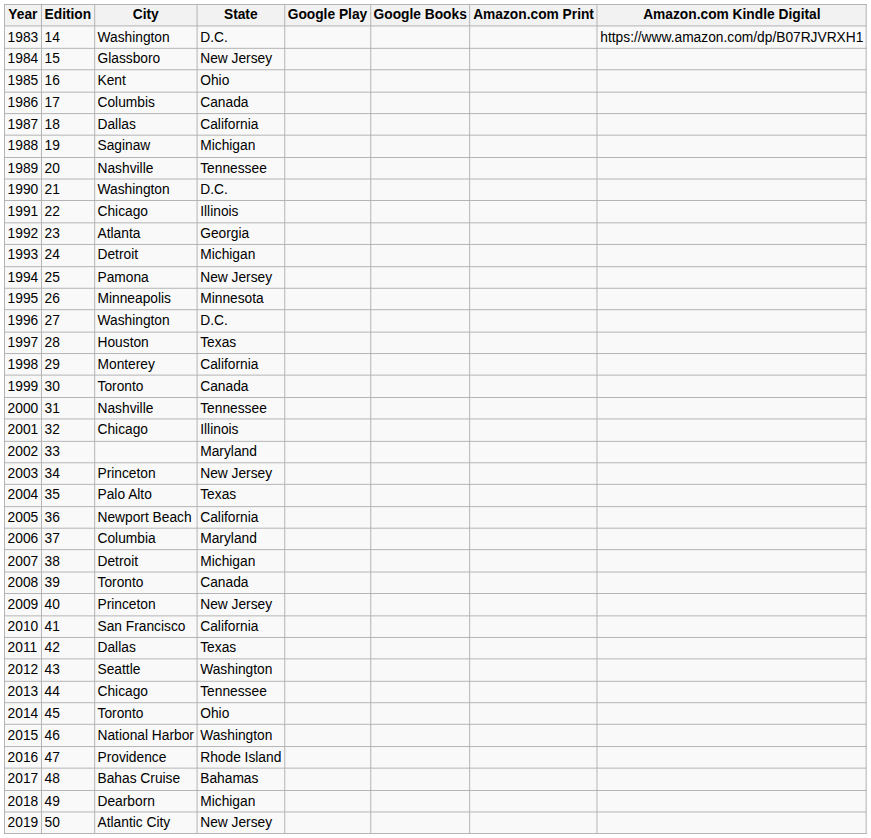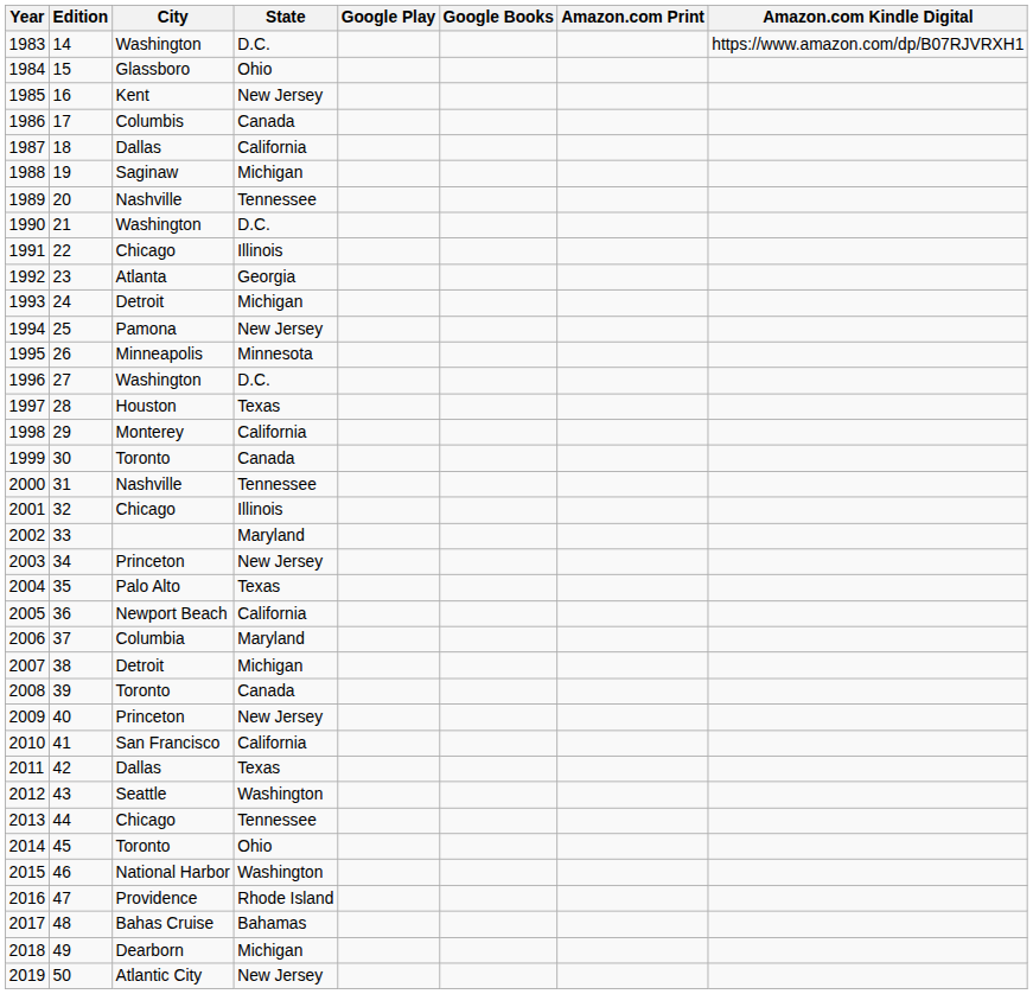 <table class="wikitable">
 <tr>
 <th>Year</th>
 <th>Edition</th>
 <th>City</th>
 <th>State</th>
 <th>Google Play</th>
 <th>Google Books</th>
 <th>Amazon.com Print</th>
 <th>Amazon.com Kindle Digital</th>
 </tr>
 <tr>
 <td>1983</td>
 <td>14</td>
 <td>Washington</td>
 <td>D.C.</td>
 <td></td>
 <td></td>
 <td></td>
 <td>https://www.amazon.com/dp/B07RJVRXH1</td>
 </tr>
 <tr>
 <td>1984</td>
 <td>15</td>
 <td>Glassboro</td>
-<td>New Jersey</td>
+<td>Ohio</td>
 <td></td>
 <td></td>
 <td></td>
 <td></td>
 </tr>
 <tr>
 <td>1985</td>
 <td>16</td>
 <td>Kent</td>
-<td>Ohio</td>
+<td>New Jersey</td>
 <td></td>
 <td></td>
 <td></td>
 <td></td>
 </tr>
 <tr>
 <td>1986</td>
 <td>17</td>
 <td>Columbis</td>
 <td>Canada</td>
 <td></td>
 <td></td>
 <td></td>
 <td></td>
 </tr>
 <tr>
 <td>1987</td>
 <td>18</td>
 <td>Dallas</td>
 <td>California</td>
 <td></td>
 <td></td>
 <td></td>
 <td></td>
 </tr>
 <tr>
 <td>1988</td>
 <td>19</td>
 <td>Saginaw</td>
 <td>Michigan</td>
 <td></td>
 <td></td>
 <td></td>
 <td></td>
 </tr>
 <tr>
 <td>1989</td>
 <td>20</td>
 <td>Nashville</td>
 <td>Tennessee</td>
 <td></td>
 <td></td>
 <td></td>
 <td></td>
 </tr>
 <tr>
 <td>1990</td>
 <td>21</td>
 <td>Washington</td>
 <td>D.C.</td>
 <td></td>
 <td></td>
 <td></td>
 <td></td>
 </tr>
 <tr>
 <td>1991</td>
 <td>22</td>
 <td>Chicago</td>
 <td>Illinois</td>
 <td></td>
 <td></td>
 <td></td>
 <td></td>
 </tr>
 <tr>
 <td>1992</td>
 <td>23</td>
 <td>Atlanta</td>
 <td>Georgia</td>
 <td></td>
 <td></td>
 <td></td>
 <td></td>
 </tr>
 <tr>
 <td>1993</td>
 <td>24</td>
 <td>Detroit</td>
 <td>Michigan</td>
 <td></td>
 <td></td>
 <td></td>
 <td></td>
 </tr>
 <tr>
 <td>1994</td>
 <td>25</td>
 <td>Pamona</td>
 <td>New Jersey</td>
 <td></td>
 <td></td>
 <td></td>
 <td></td>
 </tr>
 <tr>
 <td>1995</td>
 <td>26</td>
 <td>Minneapolis</td>
 <td>Minnesota</td>
 <td></td>
 <td></td>
 <td></td>
 <td></td>
 </tr>
 <tr>
 <td>1996</td>
 <td>27</td>
 <td>Washington</td>
 <td>D.C.</td>
 <td></td>
 <td></td>
 <td></td>
 <td></td>
 </tr>
 <tr>
 <td>1997</td>
 <td>28</td>
 <td>Houston</td>
 <td>Texas</td>
 <td></td>
 <td></td>
 <td></td>
 <td></td>
 </tr>
 <tr>
 <td>1998</td>
 <td>29</td>
 <td>Monterey</td>
 <td>California</td>
 <td></td>
 <td></td>
 <td></td>
 <td></td>
 </tr>
 <tr>
 <td>1999</td>
 <td>30</td>
 <td>Toronto</td>
 <td>Canada</td>
 <td></td>
 <td></td>
 <td></td>
 <td></td>
 </tr>
 <tr>
 <td>2000</td>
 <td>31</td>
 <td>Nashville</td>
 <td>Tennessee</td>
 <td></td>
 <td></td>
 <td></td>
 <td></td>
 </tr>
 <tr>
 <td>2001</td>
 <td>32</td>
 <td>Chicago</td>
 <td>Illinois</td>
 <td></td>
 <td></td>
 <td></td>
 <td></td>
 </tr>
 <tr>
 <td>2002</td>
 <td>33</td>
 <td></td>
 <td>Maryland</td>
 <td></td>
 <td></td>
 <td></td>
 <td></td>
 </tr>
 <tr>
 <td>2003</td>
 <td>34</td>
 <td>Princeton</td>
 <td>New Jersey</td>
 <td></td>
 <td></td>
 <td></td>
 <td></td>
 </tr>
 <tr>
 <td>2004</td>
 <td>35</td>
 <td>Palo Alto</td>
 <td>Texas</td>
 <td></td>
 <td></td>
 <td></td>
 <td></td>
 </tr>
 <tr>
 <td>2005</td>
 <td>36</td>
 <td>Newport Beach</td>
 <td>California</td>
 <td></td>
 <td></td>
 <td></td>
 <td></td>
 </tr>
 <tr>
 <td>2006</td>
 <td>37</td>
 <td>Columbia</td>
 <td>Maryland</td>
 <td></td>
 <td></td>
 <td></td>
 <td></td>
 </tr>
 <tr>
 <td>2007</td>
 <td>38</td>
 <td>Detroit</td>
 <td>Michigan</td>
 <td></td>
 <td></td>
 <td></td>
 <td></td>
 </tr>
 <tr>
 <td>2008</td>
 <td>39</td>
 <td>Toronto</td>
 <td>Canada</td>
 <td></td>
 <td></td>
 <td></td>
 <td></td>
 </tr>
 <tr>
 <td>2009</td>
 <td>40</td>
 <td>Princeton</td>
 <td>New Jersey</td>
 <td></td>
 <td></td>
 <td></td>
 <td></td>
 </tr>
 <tr>
 <td>2010</td>
 <td>41</td>
 <td>San Francisco</td>
 <td>California</td>
 <td></td>
 <td></td>
 <td></td>
 <td></td>
 </tr>
 <tr>
 <td>2011</td>
 <td>42</td>
 <td>Dallas</td>
 <td>Texas</td>
 <td></td>
 <td></td>
 <td></td>
 <td></td>
 </tr>
 <tr>
 <td>2012</td>
 <td>43</td>
 <td>Seattle</td>
 <td>Washington</td>
 <td></td>
 <td></td>
 <td></td>
 <td></td>
 </tr>
 <tr>
 <td>2013</td>
 <td>44</td>
 <td>Chicago</td>
 <td>Tennessee</td>
 <td></td>
 <td></td>
 <td></td>
 <td></td>
 </tr>
 <tr>
 <td>2014</td>
 <td>45</td>
 <td>Toronto</td>
 <td>Ohio</td>
 <td></td>
 <td></td>
 <td></td>
 <td></td>
 </tr>
 <tr>
 <td>2015</td>
 <td>46</td>
 <td>National Harbor</td>
 <td>Washington</td>
 <td></td>
 <td></td>
 <td></td>
 <td></td>
 </tr>
 <tr>
 <td>2016</td>
 <td>47</td>
 <td>Providence</td>
 <td>Rhode Island</td>
 <td></td>
 <td></td>
 <td></td>
 <td></td>
 </tr>
 <tr>
 <td>2017</td>
 <td>48</td>
 <td>Bahas Cruise</td>
 <td>Bahamas</td>
 <td></td>
 <td></td>
 <td></td>
 <td></td>
 </tr>
 <tr>
 <td>2018</td>
 <td>49</td>
 <td>Dearborn</td>
 <td>Michigan</td>
 <td></td>
 <td></td>
 <td></td>
 <td></td>
 </tr>
 <tr>
 <td>2019</td>
 <td>50</td>
 <td>Atlantic City</td>
 <td>New Jersey</td>
 <td></td>
 <td></td>
 <td></td>
 <td></td>
 </tr>
 </table>
